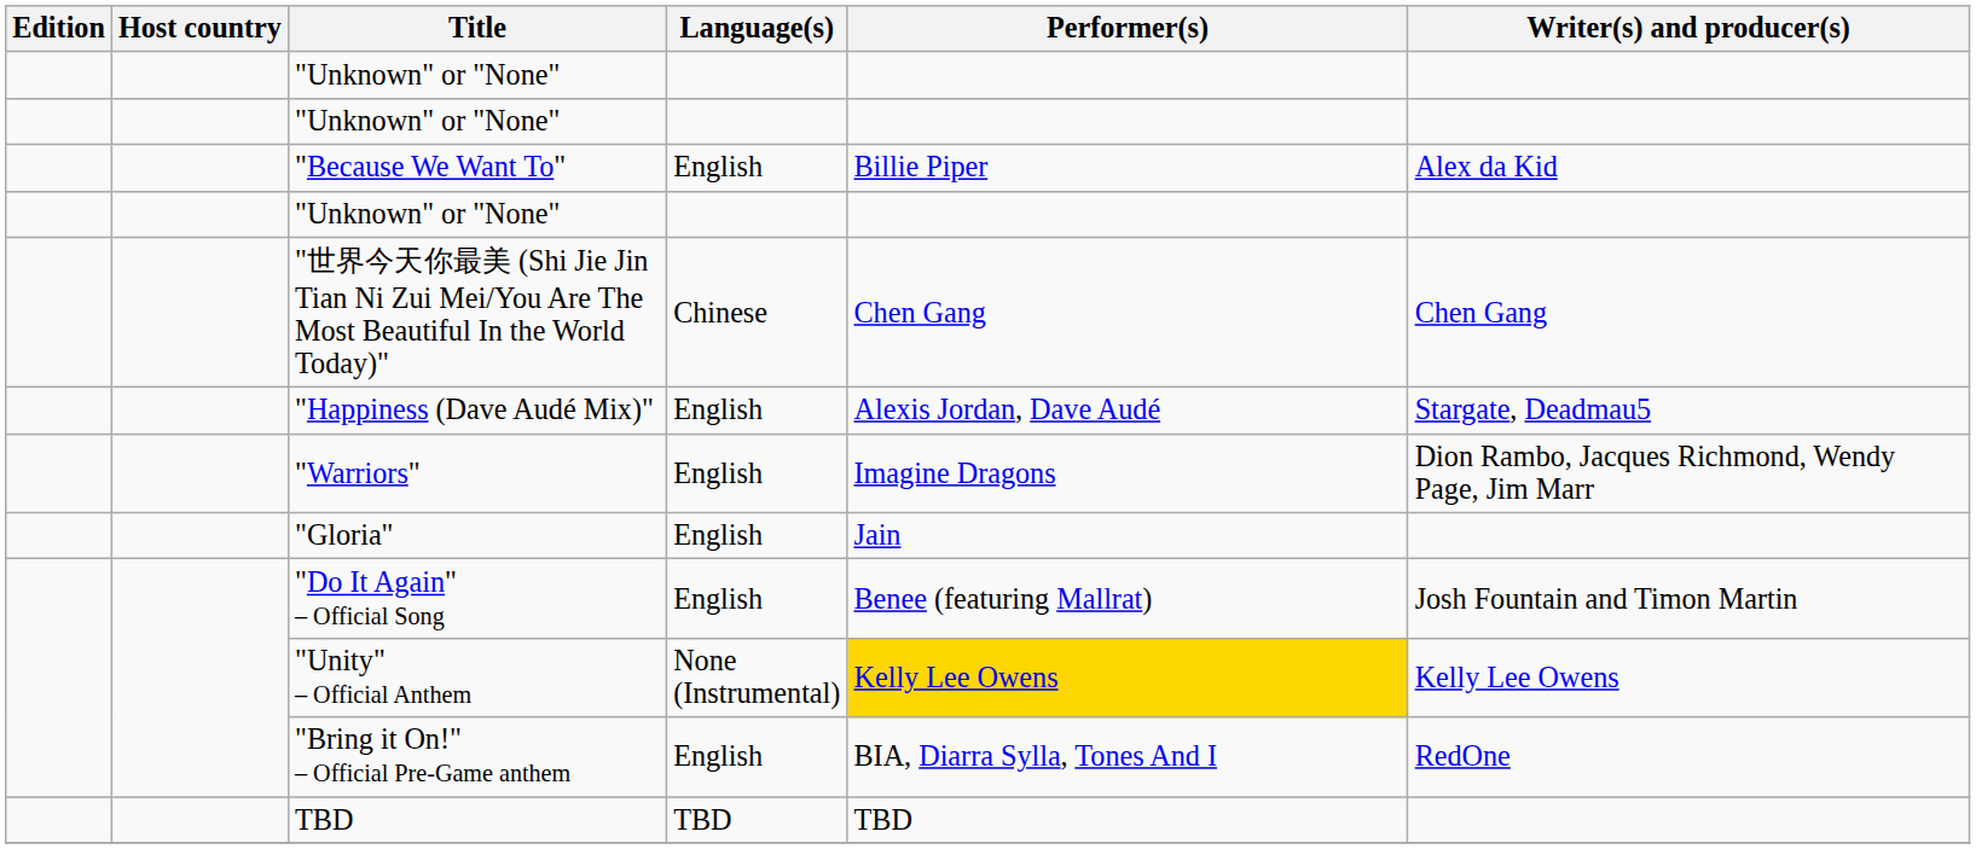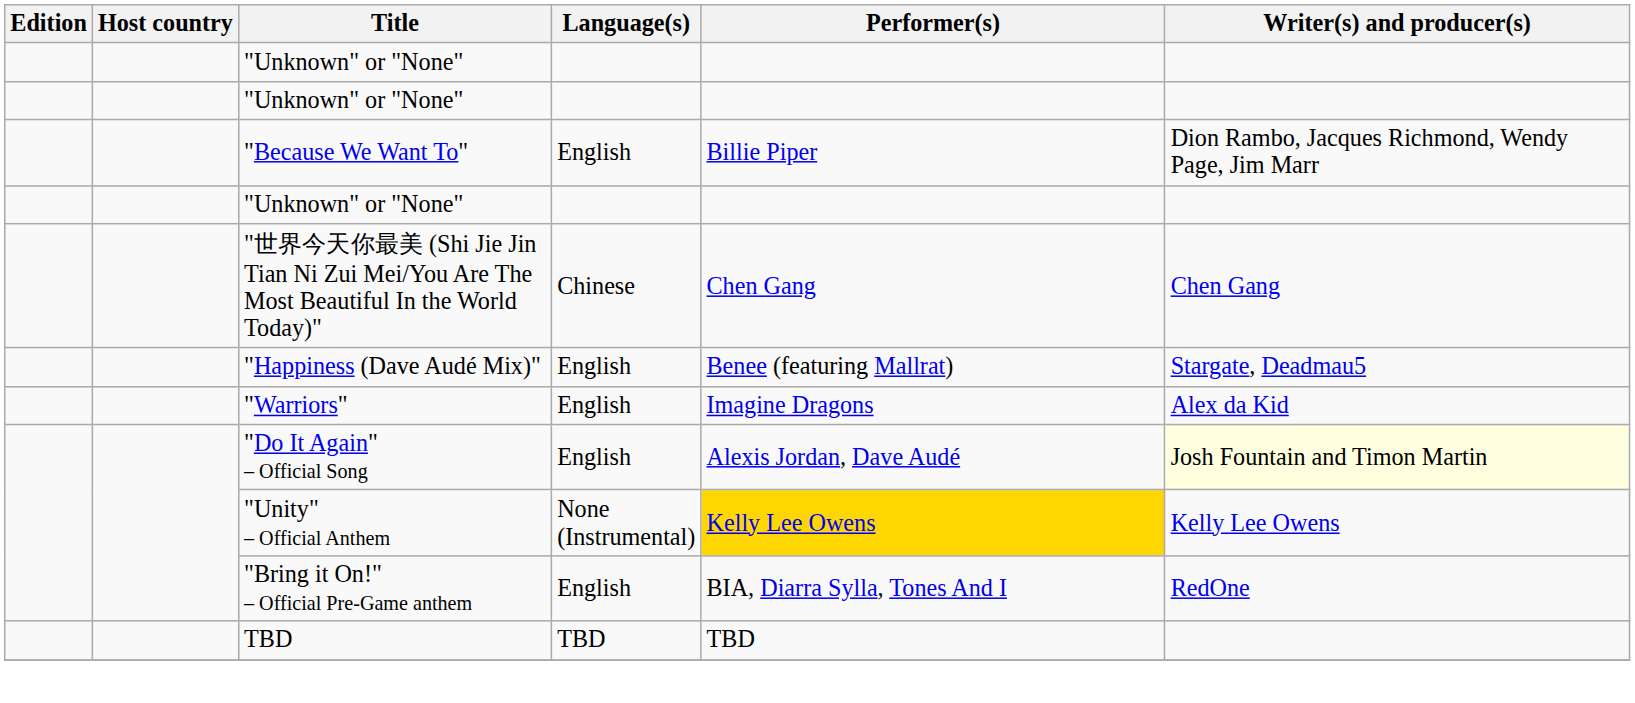 <table class="wikitable sortable">
 <tr>
 <th>Edition</th>
 <th>Host country</th>
 <th width=200>Title</th>
 <th>Language(s)</th>
 <th width=300>Performer(s)</th>
 <th width=300>Writer(s) and producer(s)</th>
 </tr>
 <tr>
 <td></td>
 <td></td>
 <td>"Unknown" or "None"</td>
 <td></td>
 <td></td>
 <td></td>
 </tr>
 <tr>
 <td></td>
 <td></td>
 <td>"Unknown" or "None"</td>
 <td></td>
 <td></td>
 <td></td>
 </tr>
 <tr>
 <td></td>
 <td></td>
 <td>"<a href='#'>Because We Want To</a>"</td>
 <td>English</td>
 <td><a href='#'>Billie Piper</a></td>
-<td><a href='#'>Alex da Kid</a></td>
+<td>Dion Rambo, Jacques Richmond, Wendy Page, Jim Marr</td>
 </tr>
 <tr>
 <td></td>
 <td></td>
 <td>"Unknown" or "None"</td>
 <td></td>
 <td></td>
 <td></td>
 </tr>
 <tr>
 <td></td>
 <td></td>
 <td>"世界今天你最美 (Shi Jie Jin Tian Ni Zui Mei/You Are The Most Beautiful In the World Today)"</td>
 <td>Chinese</td>
 <td><a href='#'>Chen Gang</a></td>
 <td><a href='#'>Chen Gang</a></td>
 </tr>
 <tr>
 <td></td>
 <td></td>
 <td>"<a href='#'>Happiness</a> (Dave Audé Mix)"</td>
 <td>English</td>
-<td><a href='#'>Alexis Jordan</a>, <a href='#'>Dave Audé</a></td>
+<td><a href='#'>Benee</a> (featuring <a href='#'>Mallrat</a>)</td>
 <td><a href='#'>Stargate</a>, <a href='#'>Deadmau5</a></td>
 </tr>
 <tr>
 <td></td>
 <td></td>
 <td>"<a href='#'>Warriors</a>"</td>
 <td>English</td>
 <td><a href='#'>Imagine Dragons</a></td>
-<td>Dion Rambo, Jacques Richmond, Wendy Page, Jim Marr</td>
-</tr>
-<tr>
-<td></td>
-<td></td>
-<td>"Gloria"</td>
-<td>English</td>
-<td><a href='#'>Jain</a></td>
-<td></td>
+<td><a href='#'>Alex da Kid</a></td>
 </tr>
 <tr>
 <td rowspan="3"></td>
 <td rowspan="3"> <br> </td>
 <td>"<a href='#'>Do It Again</a>"<br><small>– Official Song</small></td>
 <td>English</td>
-<td><a href='#'>Benee</a> (featuring <a href='#'>Mallrat</a>)</td>
-<td>Josh Fountain and Timon Martin</td>
+<td><a href='#'>Alexis Jordan</a>, <a href='#'>Dave Audé</a></td>
+<td style="background: lightyellow;">Josh Fountain and Timon Martin</td>
 </tr>
 <tr>
 <td>"Unity" <br><small>– Official Anthem</small></td>
 <td>None<br>(Instrumental)</td>
 <td style="background: gold;"><a href='#'>Kelly Lee Owens</a></td>
 <td><a href='#'>Kelly Lee Owens</a></td>
 </tr>
 <tr>
 <td>"Bring it On!" <br><small>– Official Pre-Game anthem</small> </td>
 <td>English</td>
 <td>BIA, <a href='#'>Diarra Sylla</a>, <a href='#'>Tones And I</a></td>
 <td><a href='#'>RedOne</a> </td>
 </tr>
 <tr>
 <td></td>
 <td></td>
 <td>TBD</td>
 <td>TBD</td>
 <td>TBD</td>
 <td></td>
 </tr>
 <tr>
 </tr>
 </table>
